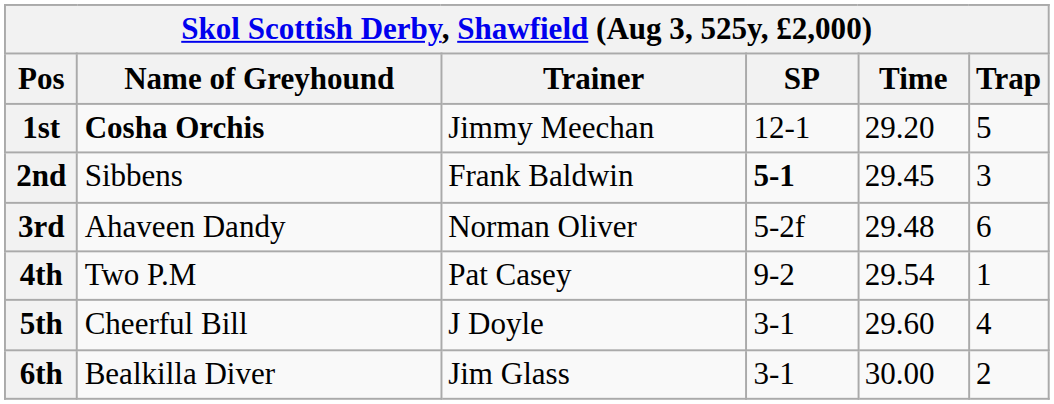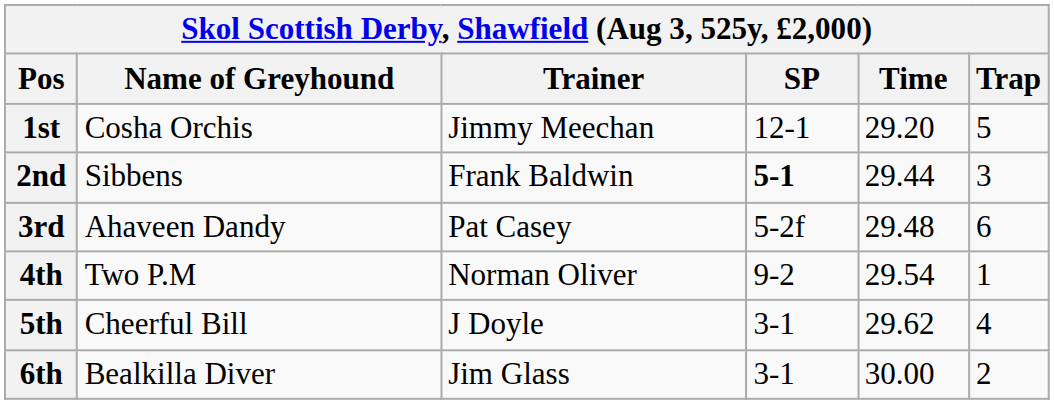 <table class="wikitable">
 <tr>
 <th colspan="6"><a href='#'>Skol Scottish Derby</a>, <a href='#'>Shawfield</a> (Aug 3, 525y, £2,000)</th>
 </tr>
 <tr>
 <th width=30>Pos</th>
 <th width=180>Name of Greyhound</th>
 <th width=150>Trainer</th>
 <th width=50>SP</th>
 <th width=50>Time</th>
 <th width=30>Trap</th>
 </tr>
 <tr>
 <th>1st</th>
-<td><strong>Cosha Orchis </strong></td>
+<td>Cosha Orchis </td>
 <td>Jimmy Meechan</td>
 <td>12-1</td>
 <td>29.20</td>
 <td>5</td>
 </tr>
 <tr>
 <th>2nd</th>
 <td>Sibbens</td>
 <td>Frank Baldwin</td>
 <td><strong>5-1</strong></td>
-<td>29.45</td>
+<td>29.44</td>
 <td>3</td>
 </tr>
 <tr>
 <th>3rd</th>
 <td>Ahaveen Dandy</td>
-<td>Norman Oliver</td>
+<td>Pat Casey</td>
 <td>5-2f</td>
 <td>29.48</td>
 <td>6</td>
 </tr>
 <tr>
 <th>4th</th>
 <td>Two P.M</td>
-<td>Pat Casey</td>
+<td>Norman Oliver</td>
 <td>9-2</td>
 <td>29.54</td>
 <td>1</td>
 </tr>
 <tr>
 <th>5th</th>
 <td>Cheerful Bill</td>
 <td>J Doyle</td>
 <td>3-1</td>
-<td>29.60</td>
+<td>29.62</td>
 <td>4</td>
 </tr>
 <tr>
 <th>6th</th>
 <td>Bealkilla Diver</td>
 <td>Jim Glass</td>
 <td>3-1</td>
 <td>30.00</td>
 <td>2</td>
 </tr>
 </table>
